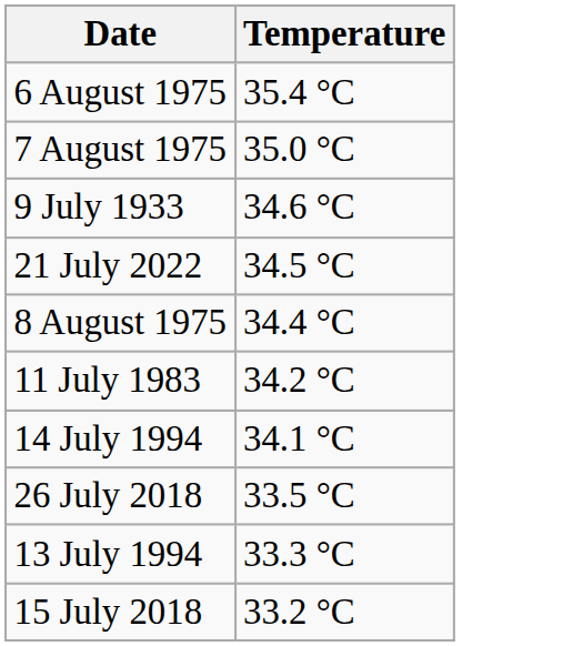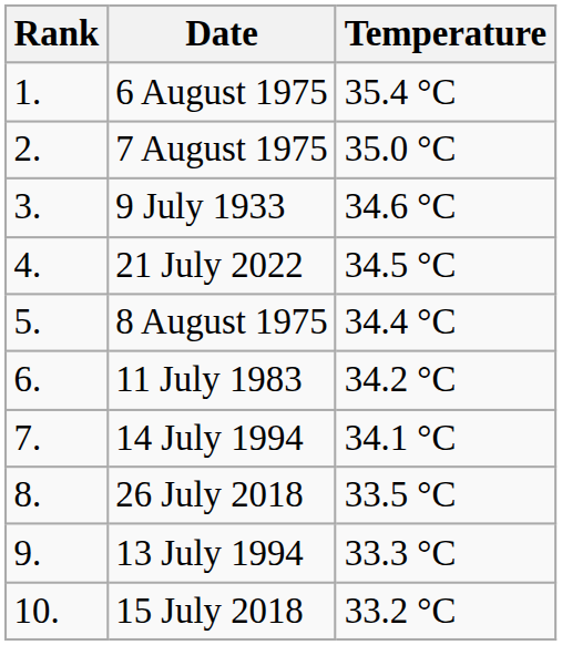 <table class="wikitable sortable">
 <tr>
+<th>Rank</th>
 <th>Date</th>
 <th>Temperature</th>
 </tr>
 <tr>
+<td>1.</td>
 <td>6 August 1975</td>
 <td>35.4 °C</td>
 </tr>
 <tr>
+<td>2.</td>
 <td>7 August 1975</td>
 <td>35.0 °C</td>
 </tr>
 <tr>
+<td>3.</td>
 <td>9 July 1933</td>
 <td>34.6 °C</td>
 </tr>
 <tr>
+<td>4.</td>
 <td>21 July 2022</td>
 <td>34.5 °C</td>
 </tr>
 <tr>
+<td>5.</td>
 <td>8 August 1975</td>
 <td>34.4 °C</td>
 </tr>
 <tr>
+<td>6.</td>
 <td>11 July 1983</td>
 <td>34.2 °C</td>
 </tr>
 <tr>
+<td>7.</td>
 <td>14 July 1994</td>
 <td>34.1 °C</td>
 </tr>
 <tr>
+<td>8.</td>
 <td>26 July 2018</td>
 <td>33.5 °C</td>
 </tr>
 <tr>
+<td>9.</td>
 <td>13 July 1994</td>
 <td>33.3 °C</td>
 </tr>
 <tr>
+<td>10.</td>
 <td>15 July 2018</td>
 <td>33.2 °C</td>
 </tr>
 </table>
